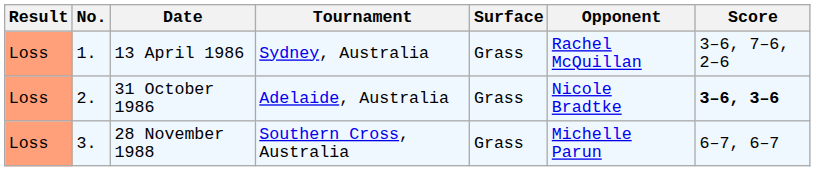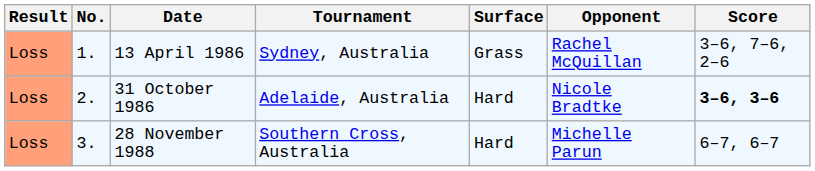 <table class=wikitable style=font-size:97%>
 <tr>
 <th>Result</th>
 <th>No.</th>
 <th>Date</th>
 <th>Tournament</th>
 <th>Surface</th>
 <th>Opponent</th>
 <th>Score</th>
 </tr>
 <tr style="background:#f0f8ff;">
 <td style="background:#ffa07a;">Loss</td>
 <td>1.</td>
 <td>13 April 1986</td>
 <td><a href='#'>Sydney</a>, Australia</td>
 <td>Grass</td>
 <td> <a href='#'>Rachel McQuillan</a></td>
 <td>3–6, 7–6, 2–6</td>
 </tr>
 <tr style="background:#f0f8ff;">
 <td style="background:#ffa07a;">Loss</td>
 <td>2.</td>
 <td>31 October 1986</td>
 <td><a href='#'>Adelaide</a>, Australia</td>
-<td>Grass</td>
+<td>Hard</td>
 <td> <a href='#'>Nicole Bradtke</a></td>
 <td><strong>3–6, 3–6</strong></td>
 </tr>
 <tr style="background:#f0f8ff;">
 <td style="background:#ffa07a;">Loss</td>
 <td>3.</td>
 <td>28 November 1988</td>
 <td><a href='#'>Southern Cross</a>, Australia</td>
-<td>Grass</td>
+<td>Hard</td>
 <td> <a href='#'>Michelle Parun</a></td>
 <td>6–7, 6–7</td>
 </tr>
 </table>
